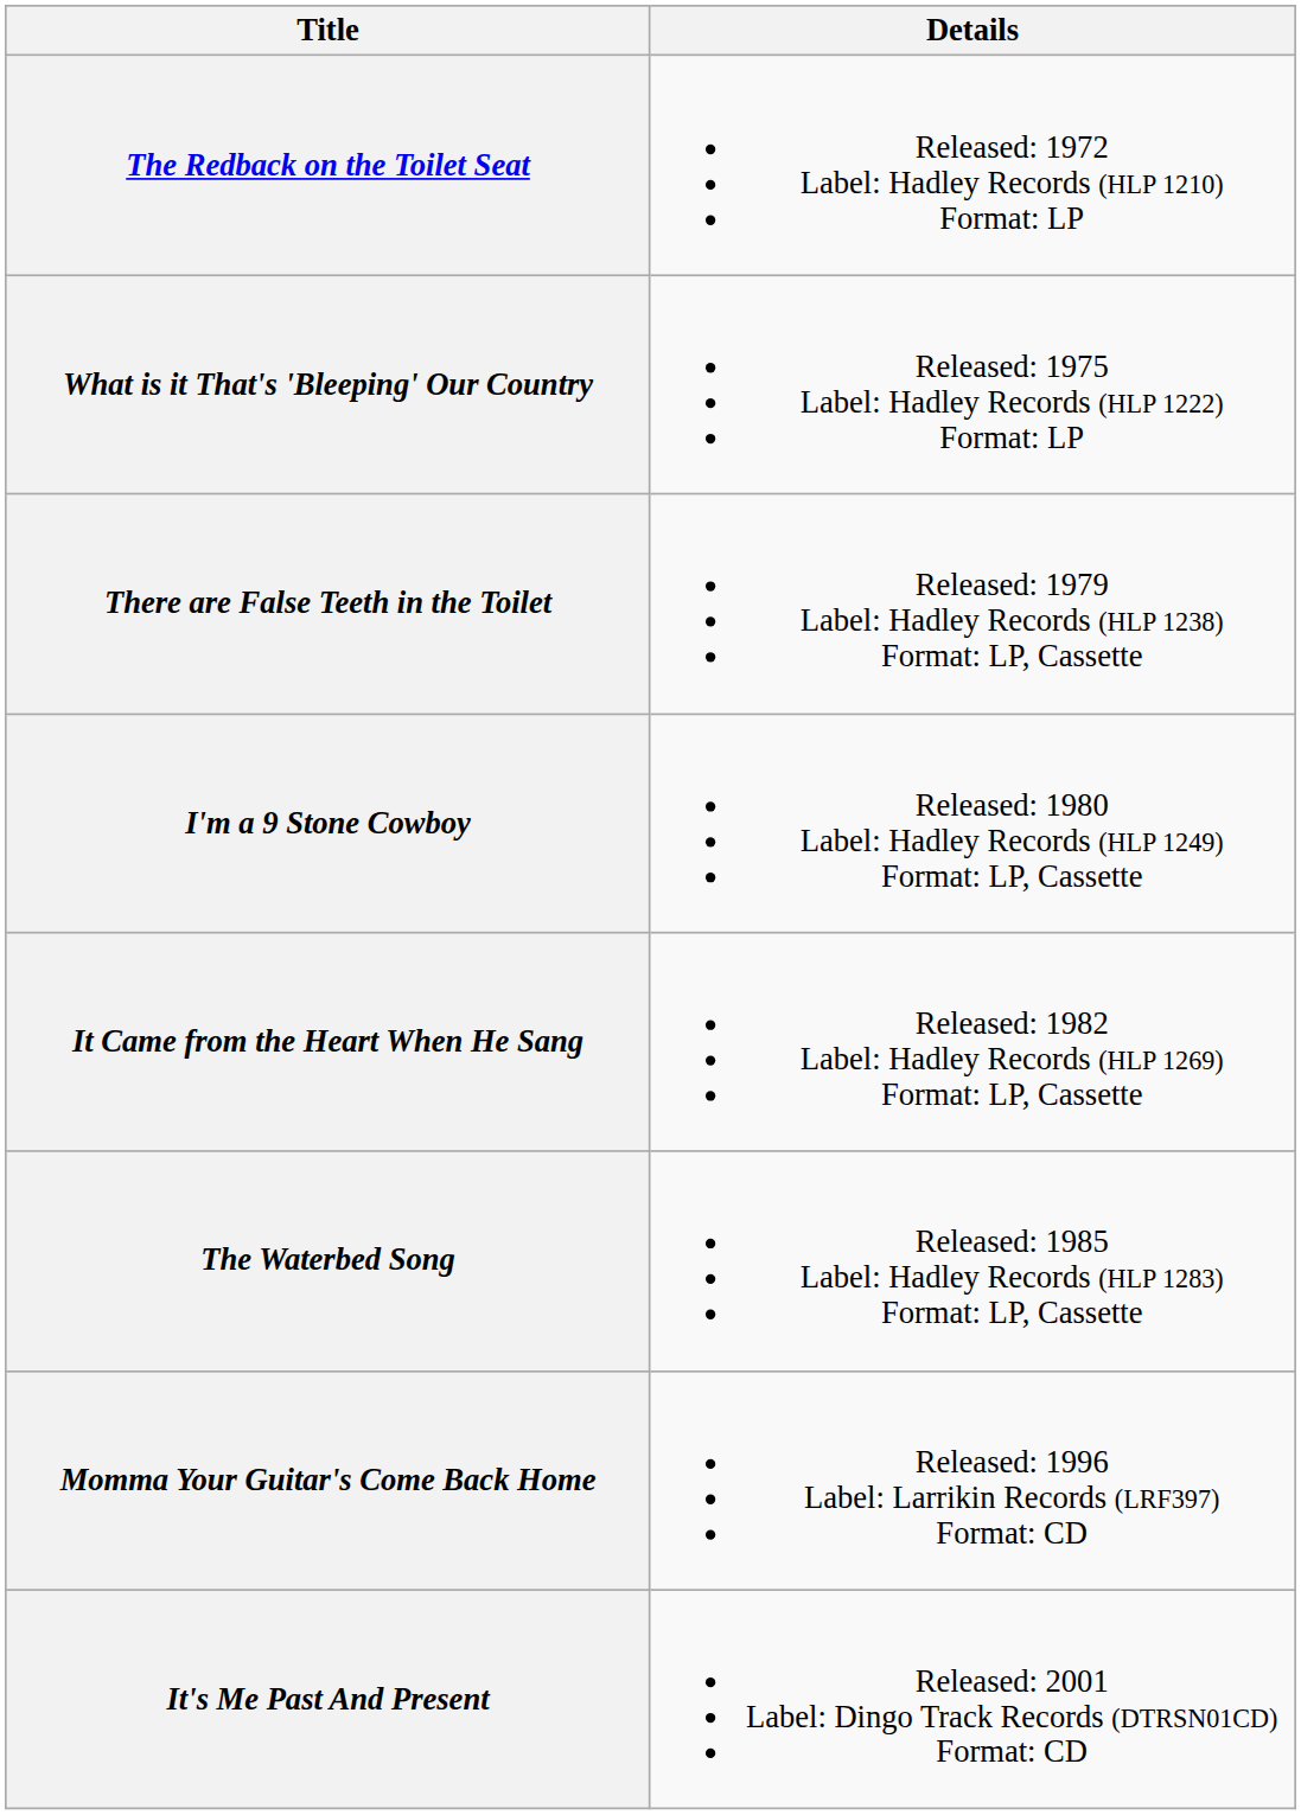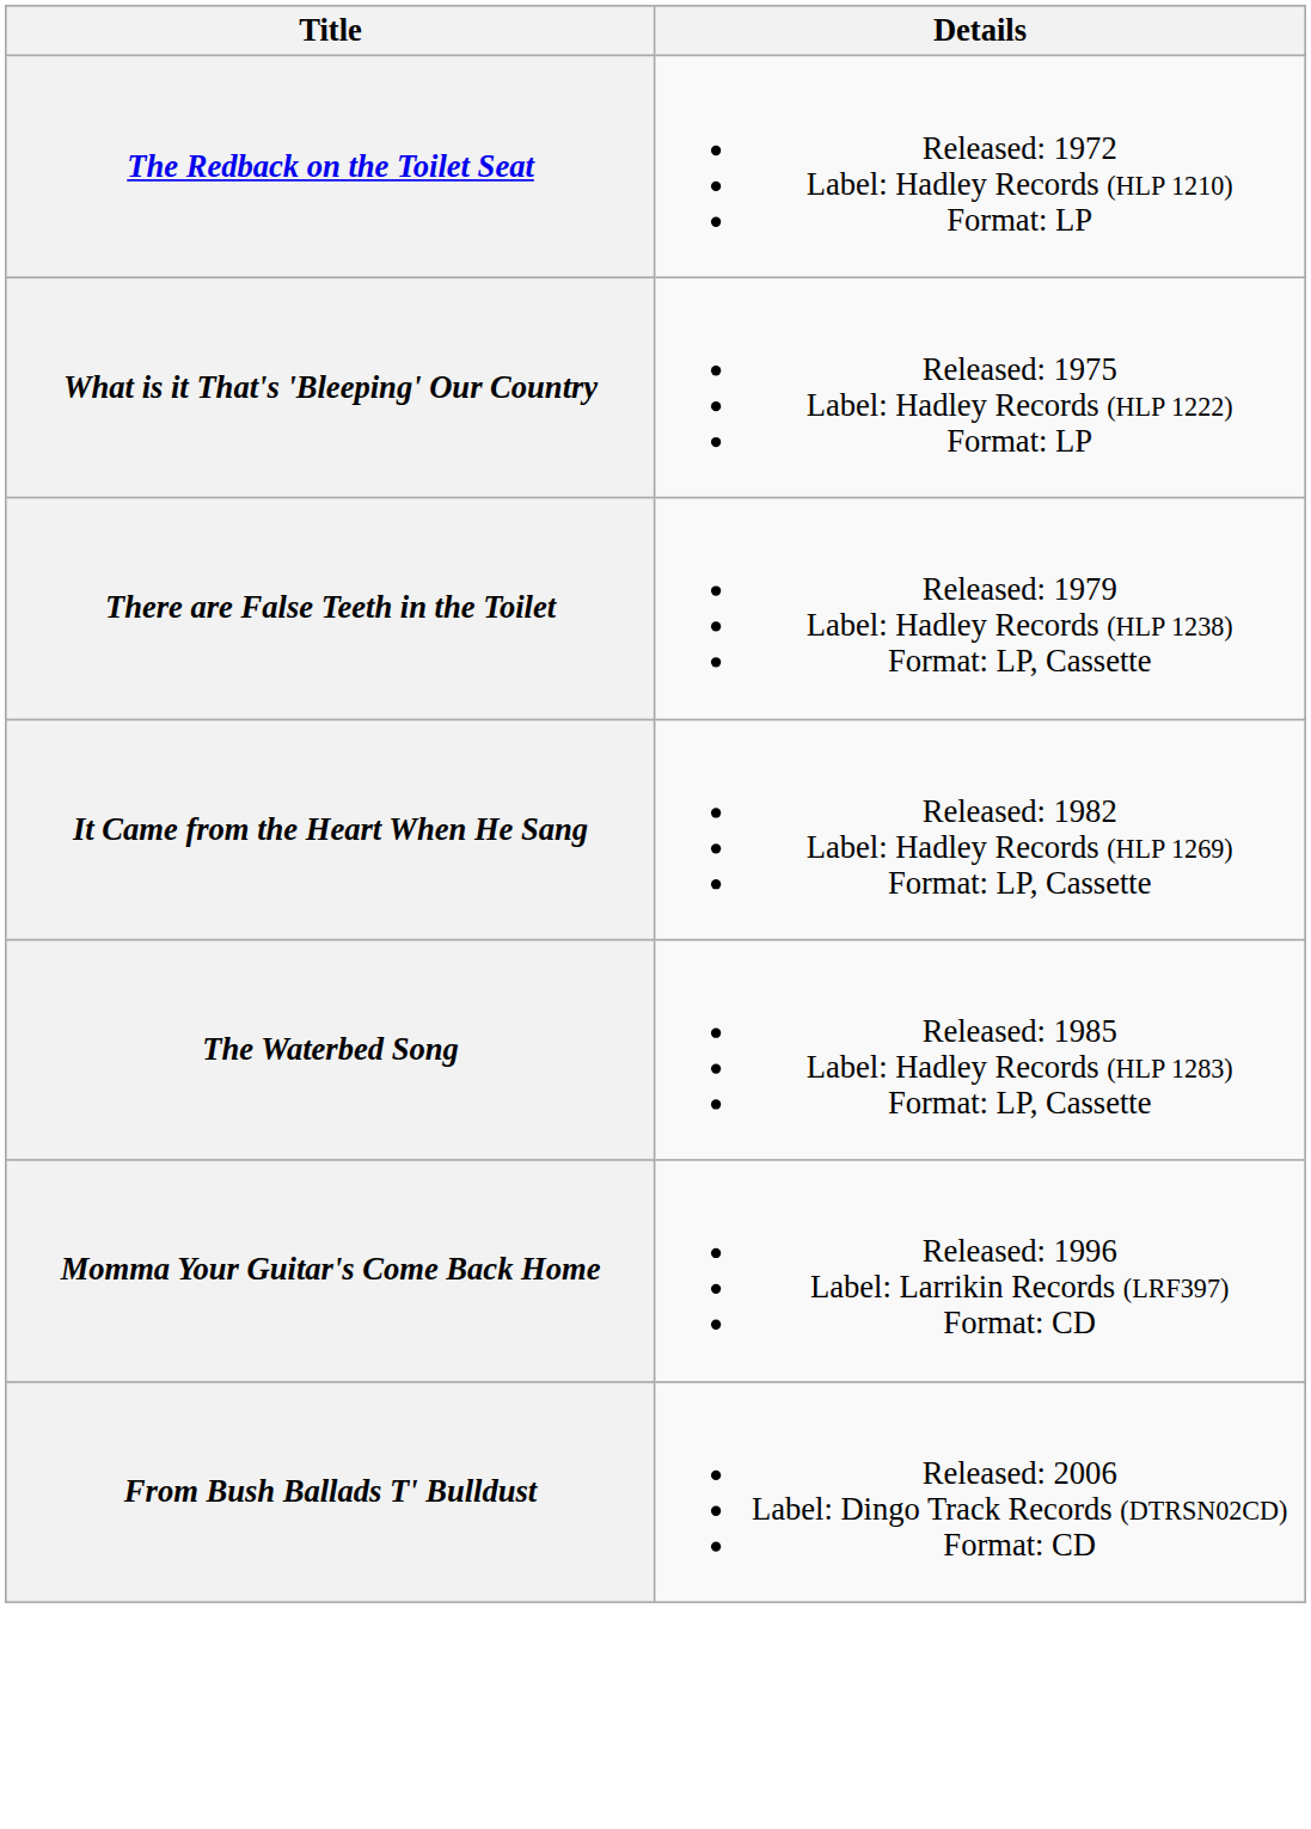 <table class="wikitable plainrowheaders" style="text-align:center;" border="1">
 <tr>
 <th scope="col" style="width:20em;">Title</th>
 <th scope="col" style="width:20em;">Details</th>
 </tr>
 <tr>
 <th scope="row"><em><a href='#'>The Redback on the Toilet Seat</a></em></th>
 <td><br><ul><li>Released: 1972</li><li>Label: Hadley Records <small>(HLP 1210)</small></li><li>Format: LP</li></ul></td>
 </tr>
 <tr>
 <th scope="row"><em>What is it That's 'Bleeping' Our Country</em></th>
 <td><br><ul><li>Released: 1975</li><li>Label: Hadley Records <small>(HLP 1222)</small></li><li>Format: LP</li></ul></td>
 </tr>
 <tr>
 <th scope="row"><em>There are False Teeth in the Toilet</em></th>
 <td><br><ul><li>Released: 1979</li><li>Label: Hadley Records <small>(HLP 1238)</small></li><li>Format: LP, Cassette</li></ul></td>
 </tr>
 <tr>
-<th scope="row"><em>I'm a 9 Stone Cowboy</em></th>
-<td><br><ul><li>Released: 1980</li><li>Label: Hadley Records <small>(HLP 1249)</small></li><li>Format: LP, Cassette</li></ul></td>
-</tr>
-<tr>
 <th scope="row"><em>It Came from the Heart When He Sang</em></th>
 <td><br><ul><li>Released: 1982</li><li>Label: Hadley Records <small>(HLP 1269)</small></li><li>Format: LP, Cassette</li></ul></td>
 </tr>
 <tr>
 <th scope="row"><em>The Waterbed Song</em></th>
 <td><br><ul><li>Released: 1985</li><li>Label: Hadley Records <small>(HLP 1283)</small></li><li>Format: LP, Cassette</li></ul></td>
 </tr>
 <tr>
 <th scope="row"><em>Momma Your Guitar's Come Back Home</em></th>
 <td><br><ul><li>Released: 1996</li><li>Label: Larrikin Records <small>(LRF397)</small></li><li>Format: CD</li></ul></td>
 </tr>
 <tr>
-<th scope="row"><em>It's Me Past And Present</em></th>
-<td><br><ul><li>Released: 2001</li><li>Label: Dingo Track Records <small>(DTRSN01CD)</small></li><li>Format: CD</li></ul></td>
+<th scope="row"><em>From Bush Ballads T' Bulldust</em></th>
+<td><br><ul><li>Released: 2006</li><li>Label: Dingo Track Records <small>(DTRSN02CD)</small></li><li>Format: CD</li></ul></td>
 </tr>
 </table>
